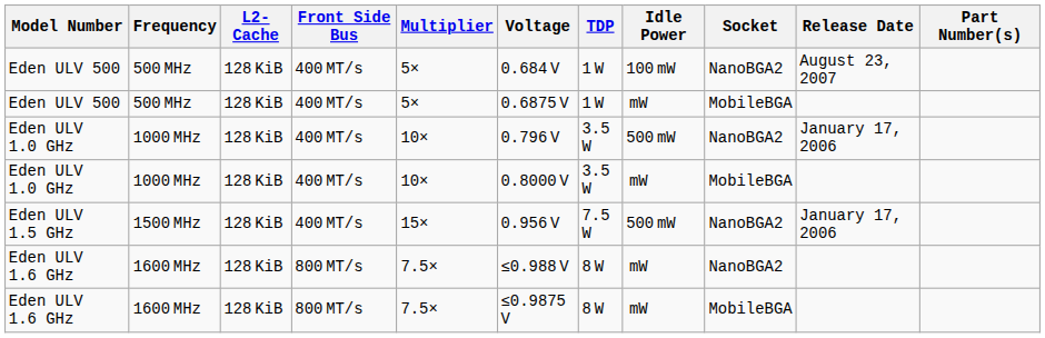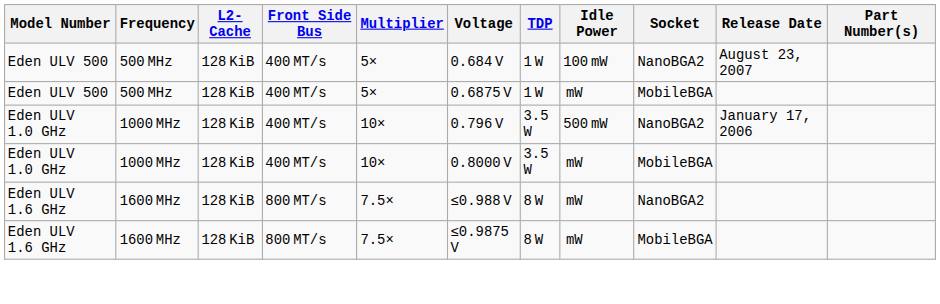 <table class="wikitable">
 <tr>
 <th>Model Number</th>
 <th>Frequency</th>
 <th><a href='#'>L2-Cache</a></th>
 <th><a href='#'>Front Side Bus</a></th>
 <th><a href='#'>Multiplier</a></th>
 <th>Voltage</th>
 <th><a href='#'>TDP</a></th>
 <th>Idle Power</th>
 <th>Socket</th>
 <th>Release Date</th>
 <th>Part Number(s)</th>
 </tr>
 <tr>
 <td>Eden ULV 500</td>
 <td>500 MHz</td>
 <td>128 KiB</td>
 <td>400 MT/s</td>
 <td>5×</td>
 <td>0.684 V</td>
 <td>1 W</td>
 <td>100 mW</td>
 <td>NanoBGA2</td>
 <td>August 23, 2007</td>
 <td></td>
 </tr>
 <tr>
 <td>Eden ULV 500</td>
 <td>500 MHz</td>
 <td>128 KiB</td>
 <td>400 MT/s</td>
 <td>5×</td>
 <td>0.6875 V</td>
 <td>1 W</td>
 <td> mW</td>
 <td>MobileBGA</td>
 <td></td>
 <td></td>
 </tr>
 <tr>
 <td>Eden ULV 1.0 GHz</td>
 <td>1000 MHz</td>
 <td>128 KiB</td>
 <td>400 MT/s</td>
 <td>10×</td>
 <td>0.796 V</td>
 <td>3.5 W</td>
 <td>500 mW</td>
 <td>NanoBGA2</td>
 <td>January 17, 2006</td>
 <td></td>
 </tr>
 <tr>
 <td>Eden ULV 1.0 GHz</td>
 <td>1000 MHz</td>
 <td>128 KiB</td>
 <td>400 MT/s</td>
 <td>10×</td>
 <td>0.8000 V</td>
 <td>3.5 W</td>
 <td> mW</td>
 <td>MobileBGA</td>
 <td></td>
 <td></td>
 </tr>
 <tr>
-<td>Eden ULV 1.5 GHz</td>
-<td>1500 MHz</td>
-<td>128 KiB</td>
-<td>400 MT/s</td>
-<td>15×</td>
-<td>0.956 V</td>
-<td>7.5 W</td>
-<td>500 mW</td>
-<td>NanoBGA2</td>
-<td>January 17, 2006</td>
-<td></td>
-</tr>
-<tr>
 <td>Eden ULV 1.6 GHz</td>
 <td>1600 MHz</td>
 <td>128 KiB</td>
 <td>800 MT/s</td>
 <td>7.5×</td>
 <td>≤0.988 V</td>
 <td>8 W</td>
 <td> mW</td>
 <td>NanoBGA2</td>
 <td></td>
 <td></td>
 </tr>
 <tr>
 <td>Eden ULV 1.6 GHz</td>
 <td>1600 MHz</td>
 <td>128 KiB</td>
 <td>800 MT/s</td>
 <td>7.5×</td>
 <td>≤0.9875 V</td>
 <td>8 W</td>
 <td> mW</td>
 <td>MobileBGA</td>
 <td></td>
 <td></td>
 </tr>
 </table>
